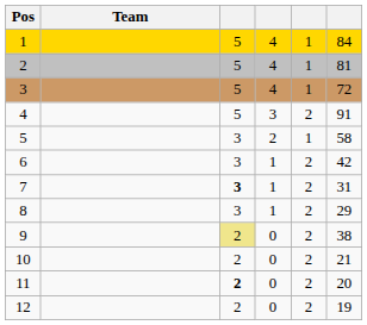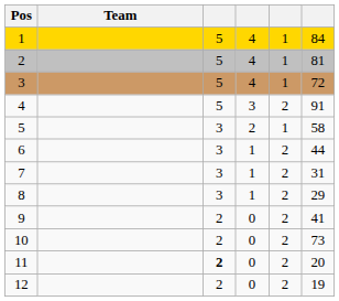 <table class="wikitable" style="text-align:center">
 <tr>
 <th width=30>Pos</th>
 <th width=180>Team</th>
 <th width=30></th>
 <th width=30></th>
 <th width=30></th>
 <th width=30></th>
 </tr>
 <tr bgcolor=gold>
 <td>1</td>
 <td align=left></td>
 <td>5</td>
 <td>4</td>
 <td>1</td>
 <td>84</td>
 </tr>
 <tr bgcolor=silver>
 <td>2</td>
 <td align=left></td>
 <td>5</td>
 <td>4</td>
 <td>1</td>
 <td>81</td>
 </tr>
 <tr bgcolor=cc9966>
 <td>3</td>
 <td align=left></td>
 <td>5</td>
 <td>4</td>
 <td>1</td>
 <td>72</td>
 </tr>
 <tr>
 <td>4</td>
 <td align=left></td>
 <td>5</td>
 <td>3</td>
 <td>2</td>
 <td>91</td>
 </tr>
 <tr>
 <td>5</td>
 <td align=left></td>
 <td>3</td>
 <td>2</td>
 <td>1</td>
 <td>58</td>
 </tr>
 <tr>
 <td>6</td>
 <td align=left></td>
 <td>3</td>
 <td>1</td>
 <td>2</td>
-<td>42</td>
+<td>44</td>
 </tr>
 <tr>
 <td>7</td>
 <td align=left></td>
-<td><strong>3</strong></td>
+<td>3</td>
 <td>1</td>
 <td>2</td>
 <td>31</td>
 </tr>
 <tr>
 <td>8</td>
 <td align=left></td>
 <td>3</td>
 <td>1</td>
 <td>2</td>
 <td>29</td>
 </tr>
 <tr>
 <td>9</td>
 <td align=left></td>
-<td style="background: khaki;">2</td>
+<td>2</td>
 <td>0</td>
 <td>2</td>
-<td>38</td>
+<td>41</td>
 </tr>
 <tr>
 <td>10</td>
 <td align=left></td>
 <td>2</td>
 <td>0</td>
 <td>2</td>
-<td>21</td>
+<td>73</td>
 </tr>
 <tr>
 <td>11</td>
 <td align=left></td>
 <td><strong>2</strong></td>
 <td>0</td>
 <td>2</td>
 <td>20</td>
 </tr>
 <tr>
 <td>12</td>
 <td align=left></td>
 <td>2</td>
 <td>0</td>
 <td>2</td>
 <td>19</td>
 </tr>
 </table>
